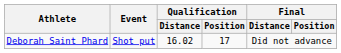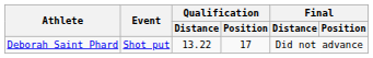 <table class=wikitable style="font-size:90%; text-align:center">
 <tr>
 <th rowspan=2>Athlete</th>
 <th rowspan=2>Event</th>
 <th colspan=2>Qualification</th>
 <th colspan=2>Final</th>
 </tr>
 <tr style=font-size:95%>
 <th>Distance</th>
 <th>Position</th>
 <th>Distance</th>
 <th>Position</th>
 </tr>
 <tr align=center>
 <td align=left><a href='#'>Deborah Saint Phard</a></td>
 <td align=left><a href='#'>Shot put</a></td>
-<td>16.02</td>
+<td>13.22</td>
 <td>17</td>
 <td colspan=2>Did not advance</td>
 </tr>
 </table>
